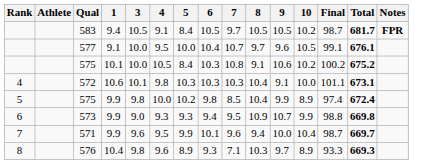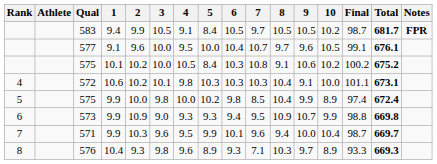 <table class="wikitable sortable">
 <tr>
 <th>Rank</th>
 <th>Athlete</th>
 <th>Qual</th>
 <th class="unsortable" style="width: 28px">1</th>
+<th class="unsortable" style="width: 28px">2</th>
 <th class="unsortable" style="width: 28px">3</th>
 <th class="unsortable" style="width: 28px">4</th>
 <th class="unsortable" style="width: 28px">5</th>
 <th class="unsortable" style="width: 28px">6</th>
 <th class="unsortable" style="width: 28px">7</th>
 <th class="unsortable" style="width: 28px">8</th>
 <th class="unsortable" style="width: 28px">9</th>
 <th class="unsortable" style="width: 28px">10</th>
 <th>Final</th>
 <th>Total</th>
 <th>Notes</th>
 </tr>
 <tr>
 <td align="center"></td>
 <td></td>
 <td align="center">583</td>
 <td align="center">9.4</td>
+<td align="center">9.9</td>
 <td align="center">10.5</td>
 <td align="center">9.1</td>
 <td align="center">8.4</td>
 <td align="center">10.5</td>
 <td align="center">9.7</td>
 <td align="center">10.5</td>
 <td align="center">10.5</td>
 <td align="center">10.2</td>
 <td align="center">98.7</td>
 <td align="center"><strong>681.7</strong></td>
 <td align="center"><strong>FPR</strong></td>
 </tr>
 <tr>
 <td align="center"></td>
 <td></td>
 <td align="center">577</td>
 <td align="center">9.1</td>
+<td align="center">9.6</td>
 <td align="center">10.0</td>
 <td align="center">9.5</td>
 <td align="center">10.0</td>
 <td align="center">10.4</td>
 <td align="center">10.7</td>
 <td align="center">9.7</td>
 <td align="center">9.6</td>
 <td align="center">10.5</td>
 <td align="center">99.1</td>
 <td align="center"><strong>676.1</strong></td>
 <td></td>
 </tr>
 <tr>
 <td align="center"></td>
 <td></td>
 <td align="center">575</td>
 <td align="center">10.1</td>
+<td align="center">10.2</td>
 <td align="center">10.0</td>
 <td align="center">10.5</td>
 <td align="center">8.4</td>
 <td align="center">10.3</td>
 <td align="center">10.8</td>
 <td align="center">9.1</td>
 <td align="center">10.6</td>
 <td align="center">10.2</td>
 <td align="center">100.2</td>
 <td align="center"><strong>675.2</strong></td>
 <td></td>
 </tr>
 <tr>
 <td align="center">4</td>
 <td></td>
 <td align="center">572</td>
 <td align="center">10.6</td>
+<td align="center">10.2</td>
 <td align="center">10.1</td>
 <td align="center">9.8</td>
 <td align="center">10.3</td>
 <td align="center">10.3</td>
 <td align="center">10.3</td>
 <td align="center">10.4</td>
 <td align="center">9.1</td>
 <td align="center">10.0</td>
 <td align="center">101.1</td>
 <td align="center"><strong>673.1</strong></td>
 <td></td>
 </tr>
 <tr>
 <td align="center">5</td>
 <td></td>
 <td align="center">575</td>
 <td align="center">9.9</td>
+<td align="center">10.0</td>
 <td align="center">9.8</td>
 <td align="center">10.0</td>
 <td align="center">10.2</td>
 <td align="center">9.8</td>
 <td align="center">8.5</td>
 <td align="center">10.4</td>
 <td align="center">9.9</td>
 <td align="center">8.9</td>
 <td align="center">97.4</td>
 <td align="center"><strong>672.4</strong></td>
 <td></td>
 </tr>
 <tr>
 <td align="center">6</td>
 <td></td>
 <td align="center">573</td>
 <td align="center">9.9</td>
+<td align="center">10.9</td>
 <td align="center">9.0</td>
 <td align="center">9.3</td>
 <td align="center">9.3</td>
 <td align="center">9.4</td>
 <td align="center">9.5</td>
 <td align="center">10.9</td>
 <td align="center">10.7</td>
 <td align="center">9.9</td>
 <td align="center">98.8</td>
 <td align="center"><strong>669.8</strong></td>
 <td></td>
 </tr>
 <tr>
 <td align="center">7</td>
 <td></td>
 <td align="center">571</td>
 <td align="center">9.9</td>
+<td align="center">10.3</td>
 <td align="center">9.6</td>
 <td align="center">9.5</td>
 <td align="center">9.9</td>
 <td align="center">10.1</td>
 <td align="center">9.6</td>
 <td align="center">9.4</td>
 <td align="center">10.0</td>
 <td align="center">10.4</td>
 <td align="center">98.7</td>
 <td align="center"><strong>669.7</strong></td>
 <td></td>
 </tr>
 <tr>
 <td align="center">8</td>
 <td></td>
 <td align="center">576</td>
 <td align="center">10.4</td>
+<td align="center">9.3</td>
 <td align="center">9.8</td>
 <td align="center">9.6</td>
 <td align="center">8.9</td>
 <td align="center">9.3</td>
 <td align="center">7.1</td>
 <td align="center">10.3</td>
 <td align="center">9.7</td>
 <td align="center">8.9</td>
 <td align="center">93.3</td>
 <td align="center"><strong>669.3</strong></td>
 <td></td>
 </tr>
 </table>
